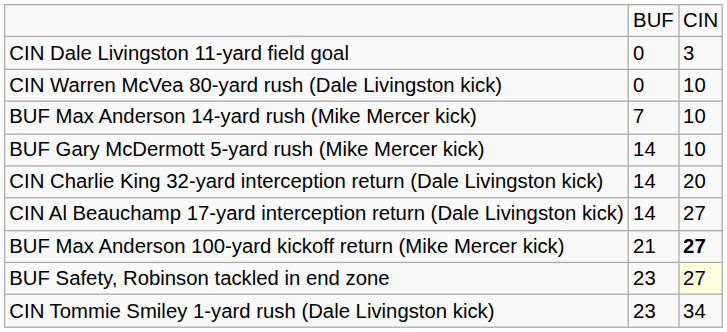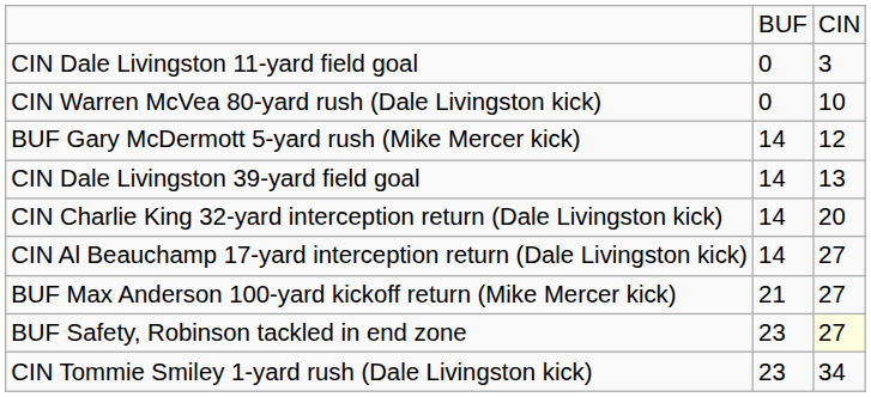 <table class="wikitable">
 <tr>
 <td></td>
 <td>BUF</td>
 <td>CIN</td>
 </tr>
 <tr>
 <td>CIN Dale Livingston 11-yard field goal</td>
 <td>0</td>
 <td>3</td>
 </tr>
 <tr>
 <td>CIN Warren McVea 80-yard rush (Dale Livingston kick)</td>
 <td>0</td>
 <td>10</td>
 </tr>
 <tr>
-<td>BUF Max Anderson 14-yard rush (Mike Mercer kick)</td>
-<td>7</td>
-<td>10</td>
+<td>BUF Gary McDermott 5-yard rush (Mike Mercer kick)</td>
+<td>14</td>
+<td>12</td>
 </tr>
 <tr>
-<td>BUF Gary McDermott 5-yard rush (Mike Mercer kick)</td>
+<td>CIN Dale Livingston 39-yard field goal</td>
 <td>14</td>
-<td>10</td>
+<td>13</td>
 </tr>
 <tr>
 <td>CIN Charlie King 32-yard interception return (Dale Livingston kick)</td>
 <td>14</td>
 <td>20</td>
 </tr>
 <tr>
 <td>CIN Al Beauchamp 17-yard interception return (Dale Livingston kick)</td>
 <td>14</td>
 <td>27</td>
 </tr>
 <tr>
 <td>BUF Max Anderson 100-yard kickoff return (Mike Mercer kick)</td>
 <td>21</td>
-<td><strong>27</strong></td>
+<td>27</td>
 </tr>
 <tr>
 <td>BUF Safety, Robinson tackled in end zone</td>
 <td>23</td>
 <td style="background: lightyellow;">27</td>
 </tr>
 <tr>
 <td>CIN Tommie Smiley 1-yard rush (Dale Livingston kick)</td>
 <td>23</td>
 <td>34</td>
 </tr>
 </table>
